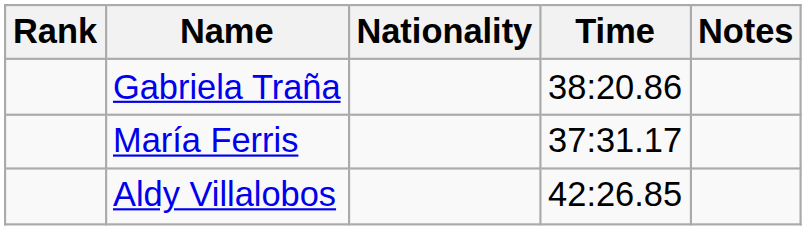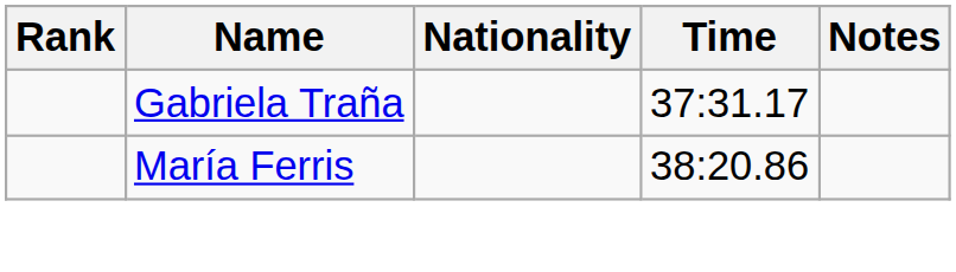 <table class="wikitable sortable" style="text-align:center">
 <tr>
 <th>Rank</th>
 <th>Name</th>
 <th>Nationality</th>
 <th>Time</th>
 <th>Notes</th>
 </tr>
 <tr>
 <td></td>
 <td align=left><a href='#'>Gabriela Traña</a></td>
 <td align=left></td>
-<td>38:20.86</td>
+<td>37:31.17</td>
 <td></td>
 </tr>
 <tr>
 <td></td>
 <td align=left><a href='#'>María Ferris</a></td>
 <td align=left></td>
-<td>37:31.17</td>
-<td></td>
-</tr>
-<tr>
-<td></td>
-<td align=left><a href='#'>Aldy Villalobos</a></td>
-<td align=left></td>
-<td>42:26.85</td>
+<td>38:20.86</td>
 <td></td>
 </tr>
 </table>
